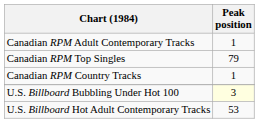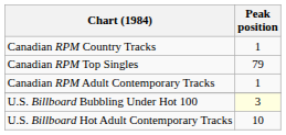 <table class="wikitable sortable">
 <tr>
 <th>Chart (1984)</th>
 <th>Peak<br>position</th>
 </tr>
 <tr>
-<td>Canadian <em>RPM</em> Adult Contemporary Tracks</td>
+<td>Canadian <em>RPM</em> Country Tracks</td>
 <td align="center">1</td>
 </tr>
 <tr>
 <td>Canadian <em>RPM</em> Top Singles</td>
 <td align="center">79</td>
 </tr>
 <tr>
-<td>Canadian <em>RPM</em> Country Tracks</td>
+<td>Canadian <em>RPM</em> Adult Contemporary Tracks</td>
 <td align="center">1</td>
 </tr>
 <tr>
 </tr>
 <tr>
 <td>U.S. <em>Billboard</em> Bubbling Under Hot 100</td>
 <td align="center" style="background: lightyellow;">3</td>
 </tr>
 <tr>
 <td>U.S. <em>Billboard</em> Hot Adult Contemporary Tracks</td>
-<td align="center">53</td>
+<td align="center">10</td>
 </tr>
 </table>
